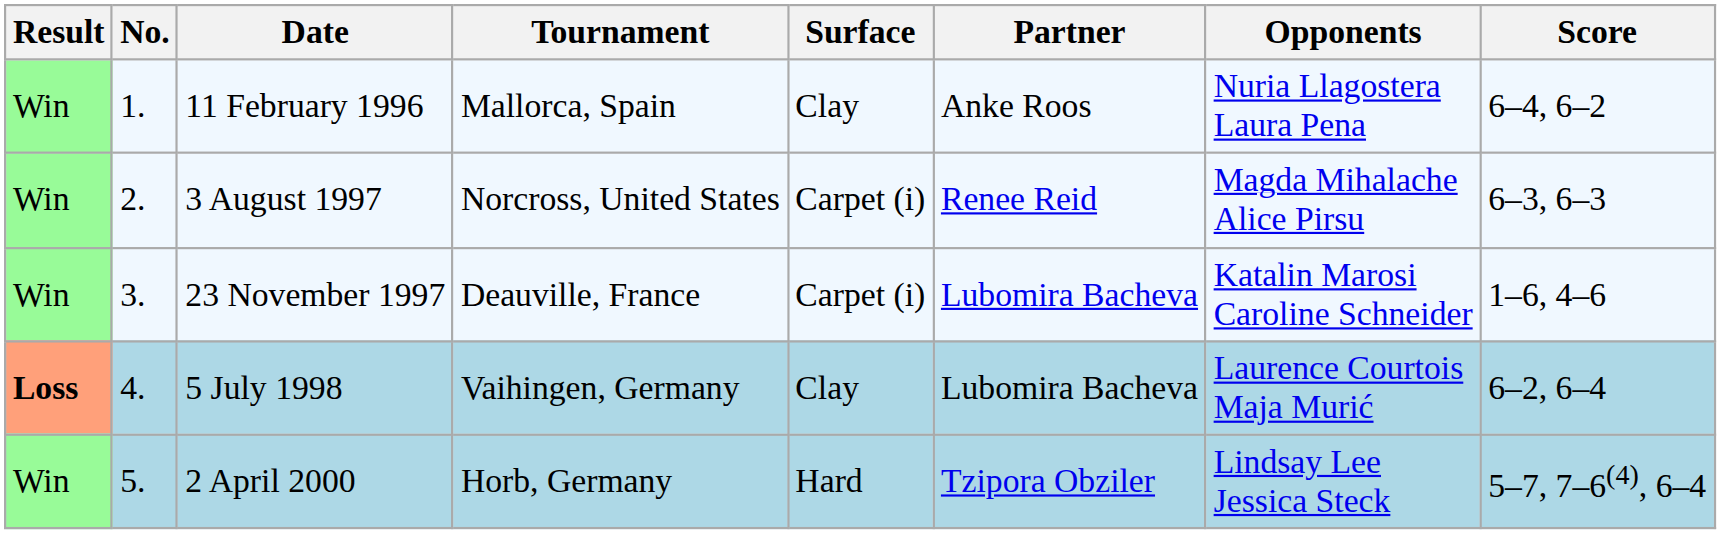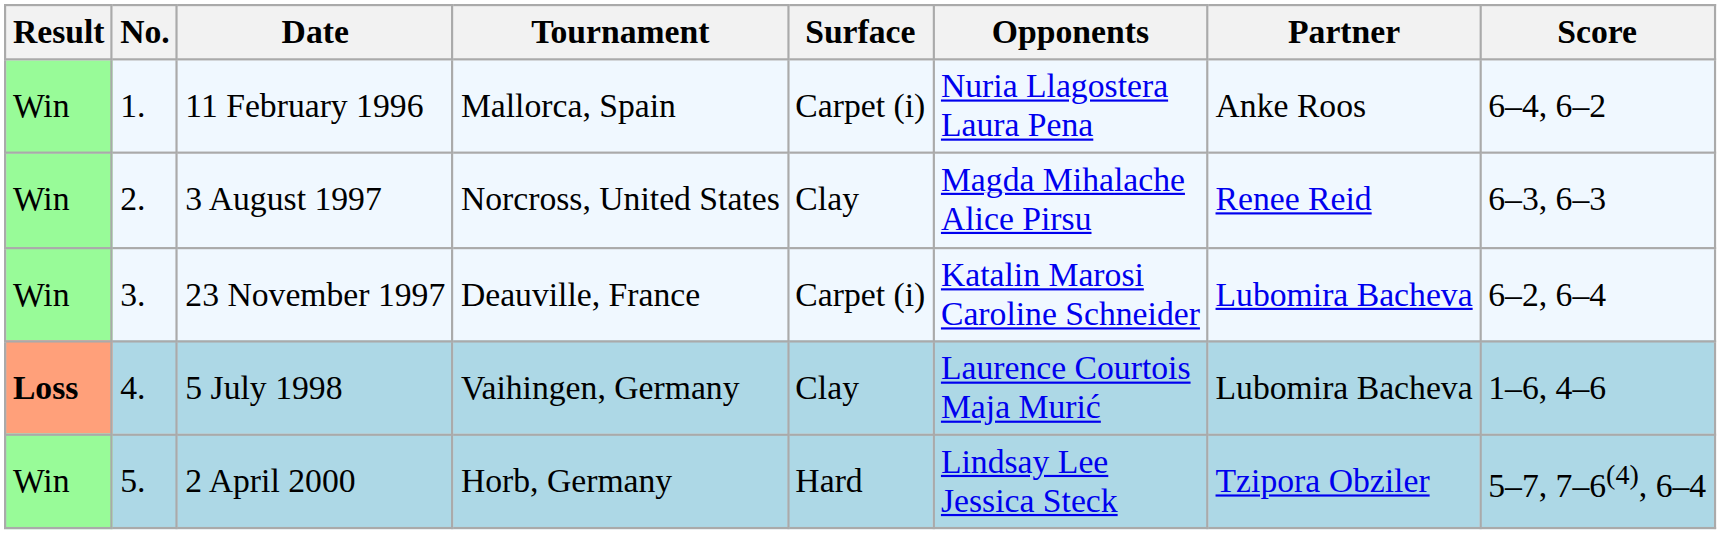 <table class="sortable wikitable" style=font-size:97%>
 <tr>
 <th>Result</th>
 <th>No.</th>
 <th>Date</th>
 <th>Tournament</th>
 <th>Surface</th>
+<th>Opponents</th>
 <th>Partner</th>
-<th>Opponents</th>
 <th>Score</th>
 </tr>
 <tr bgcolor="#f0f8ff">
 <td style="background:#98fb98;">Win</td>
 <td>1.</td>
 <td>11 February 1996</td>
 <td>Mallorca, Spain</td>
-<td>Clay</td>
+<td>Carpet (i)</td>
+<td> <a href='#'>Nuria Llagostera</a> <br>  <a href='#'>Laura Pena</a></td>
 <td> Anke Roos</td>
-<td> <a href='#'>Nuria Llagostera</a> <br>  <a href='#'>Laura Pena</a></td>
 <td>6–4, 6–2</td>
 </tr>
 <tr bgcolor="#f0f8ff">
 <td style="background:#98fb98;">Win</td>
 <td>2.</td>
 <td>3 August 1997</td>
 <td>Norcross, United States</td>
-<td>Carpet (i)</td>
+<td>Clay</td>
+<td> <a href='#'>Magda Mihalache</a> <br>  <a href='#'>Alice Pirsu</a></td>
 <td> <a href='#'>Renee Reid</a></td>
-<td> <a href='#'>Magda Mihalache</a> <br>  <a href='#'>Alice Pirsu</a></td>
 <td>6–3, 6–3</td>
 </tr>
 <tr bgcolor="#f0f8ff">
 <td style="background:#98fb98;">Win</td>
 <td>3.</td>
 <td>23 November 1997</td>
 <td>Deauville, France</td>
 <td>Carpet (i)</td>
+<td> <a href='#'>Katalin Marosi</a> <br>  <a href='#'>Caroline Schneider</a></td>
 <td> <a href='#'>Lubomira Bacheva</a></td>
-<td> <a href='#'>Katalin Marosi</a> <br>  <a href='#'>Caroline Schneider</a></td>
-<td>1–6, 4–6</td>
+<td>6–2, 6–4</td>
 </tr>
 <tr bgcolor="lightblue">
 <td style="background:#ffa07a;"><strong>Loss</strong></td>
 <td>4.</td>
 <td>5 July 1998</td>
 <td>Vaihingen, Germany</td>
 <td>Clay</td>
+<td> <a href='#'>Laurence Courtois</a> <br>  <a href='#'>Maja Murić</a></td>
 <td> Lubomira Bacheva</td>
-<td> <a href='#'>Laurence Courtois</a> <br>  <a href='#'>Maja Murić</a></td>
-<td>6–2, 6–4</td>
+<td>1–6, 4–6</td>
 </tr>
 <tr bgcolor=lightblue>
 <td style="background:#98fb98;">Win</td>
 <td>5.</td>
 <td>2 April 2000</td>
 <td>Horb, Germany</td>
 <td>Hard</td>
+<td> <a href='#'>Lindsay Lee</a> <br>  <a href='#'>Jessica Steck</a></td>
 <td> <a href='#'>Tzipora Obziler</a></td>
-<td> <a href='#'>Lindsay Lee</a> <br>  <a href='#'>Jessica Steck</a></td>
 <td>5–7, 7–6<sup>(4)</sup>, 6–4</td>
 </tr>
 </table>
